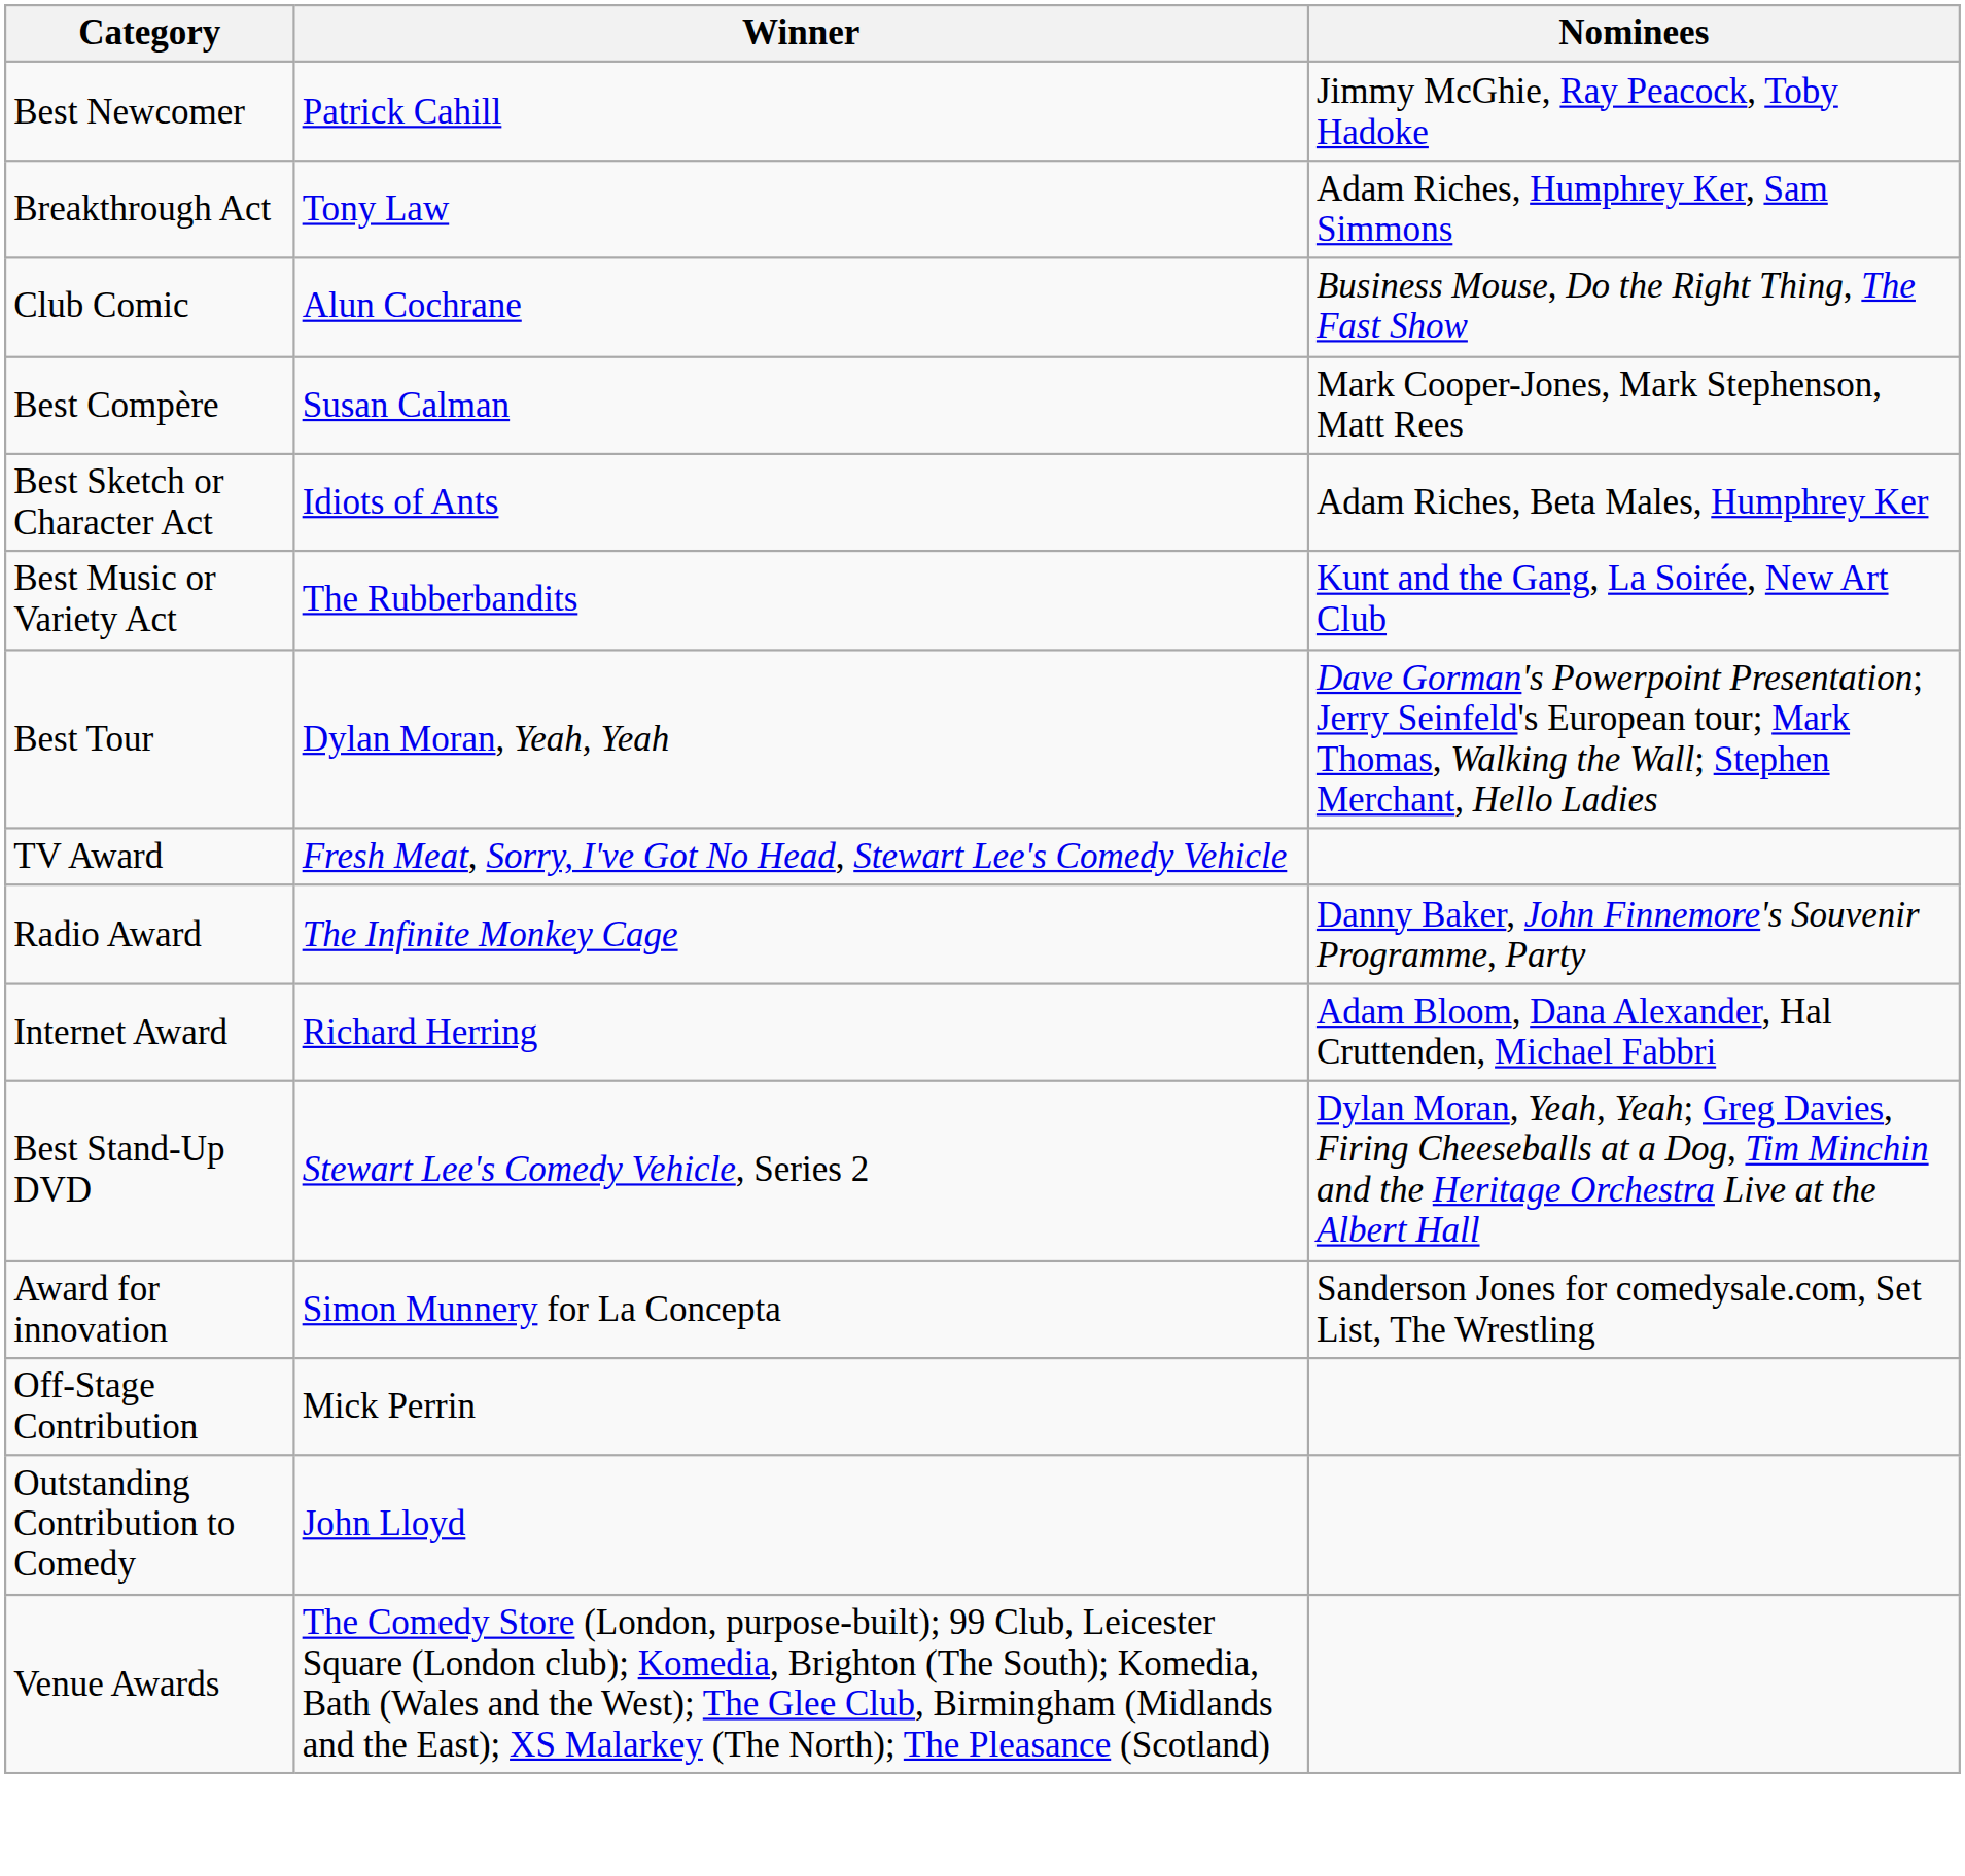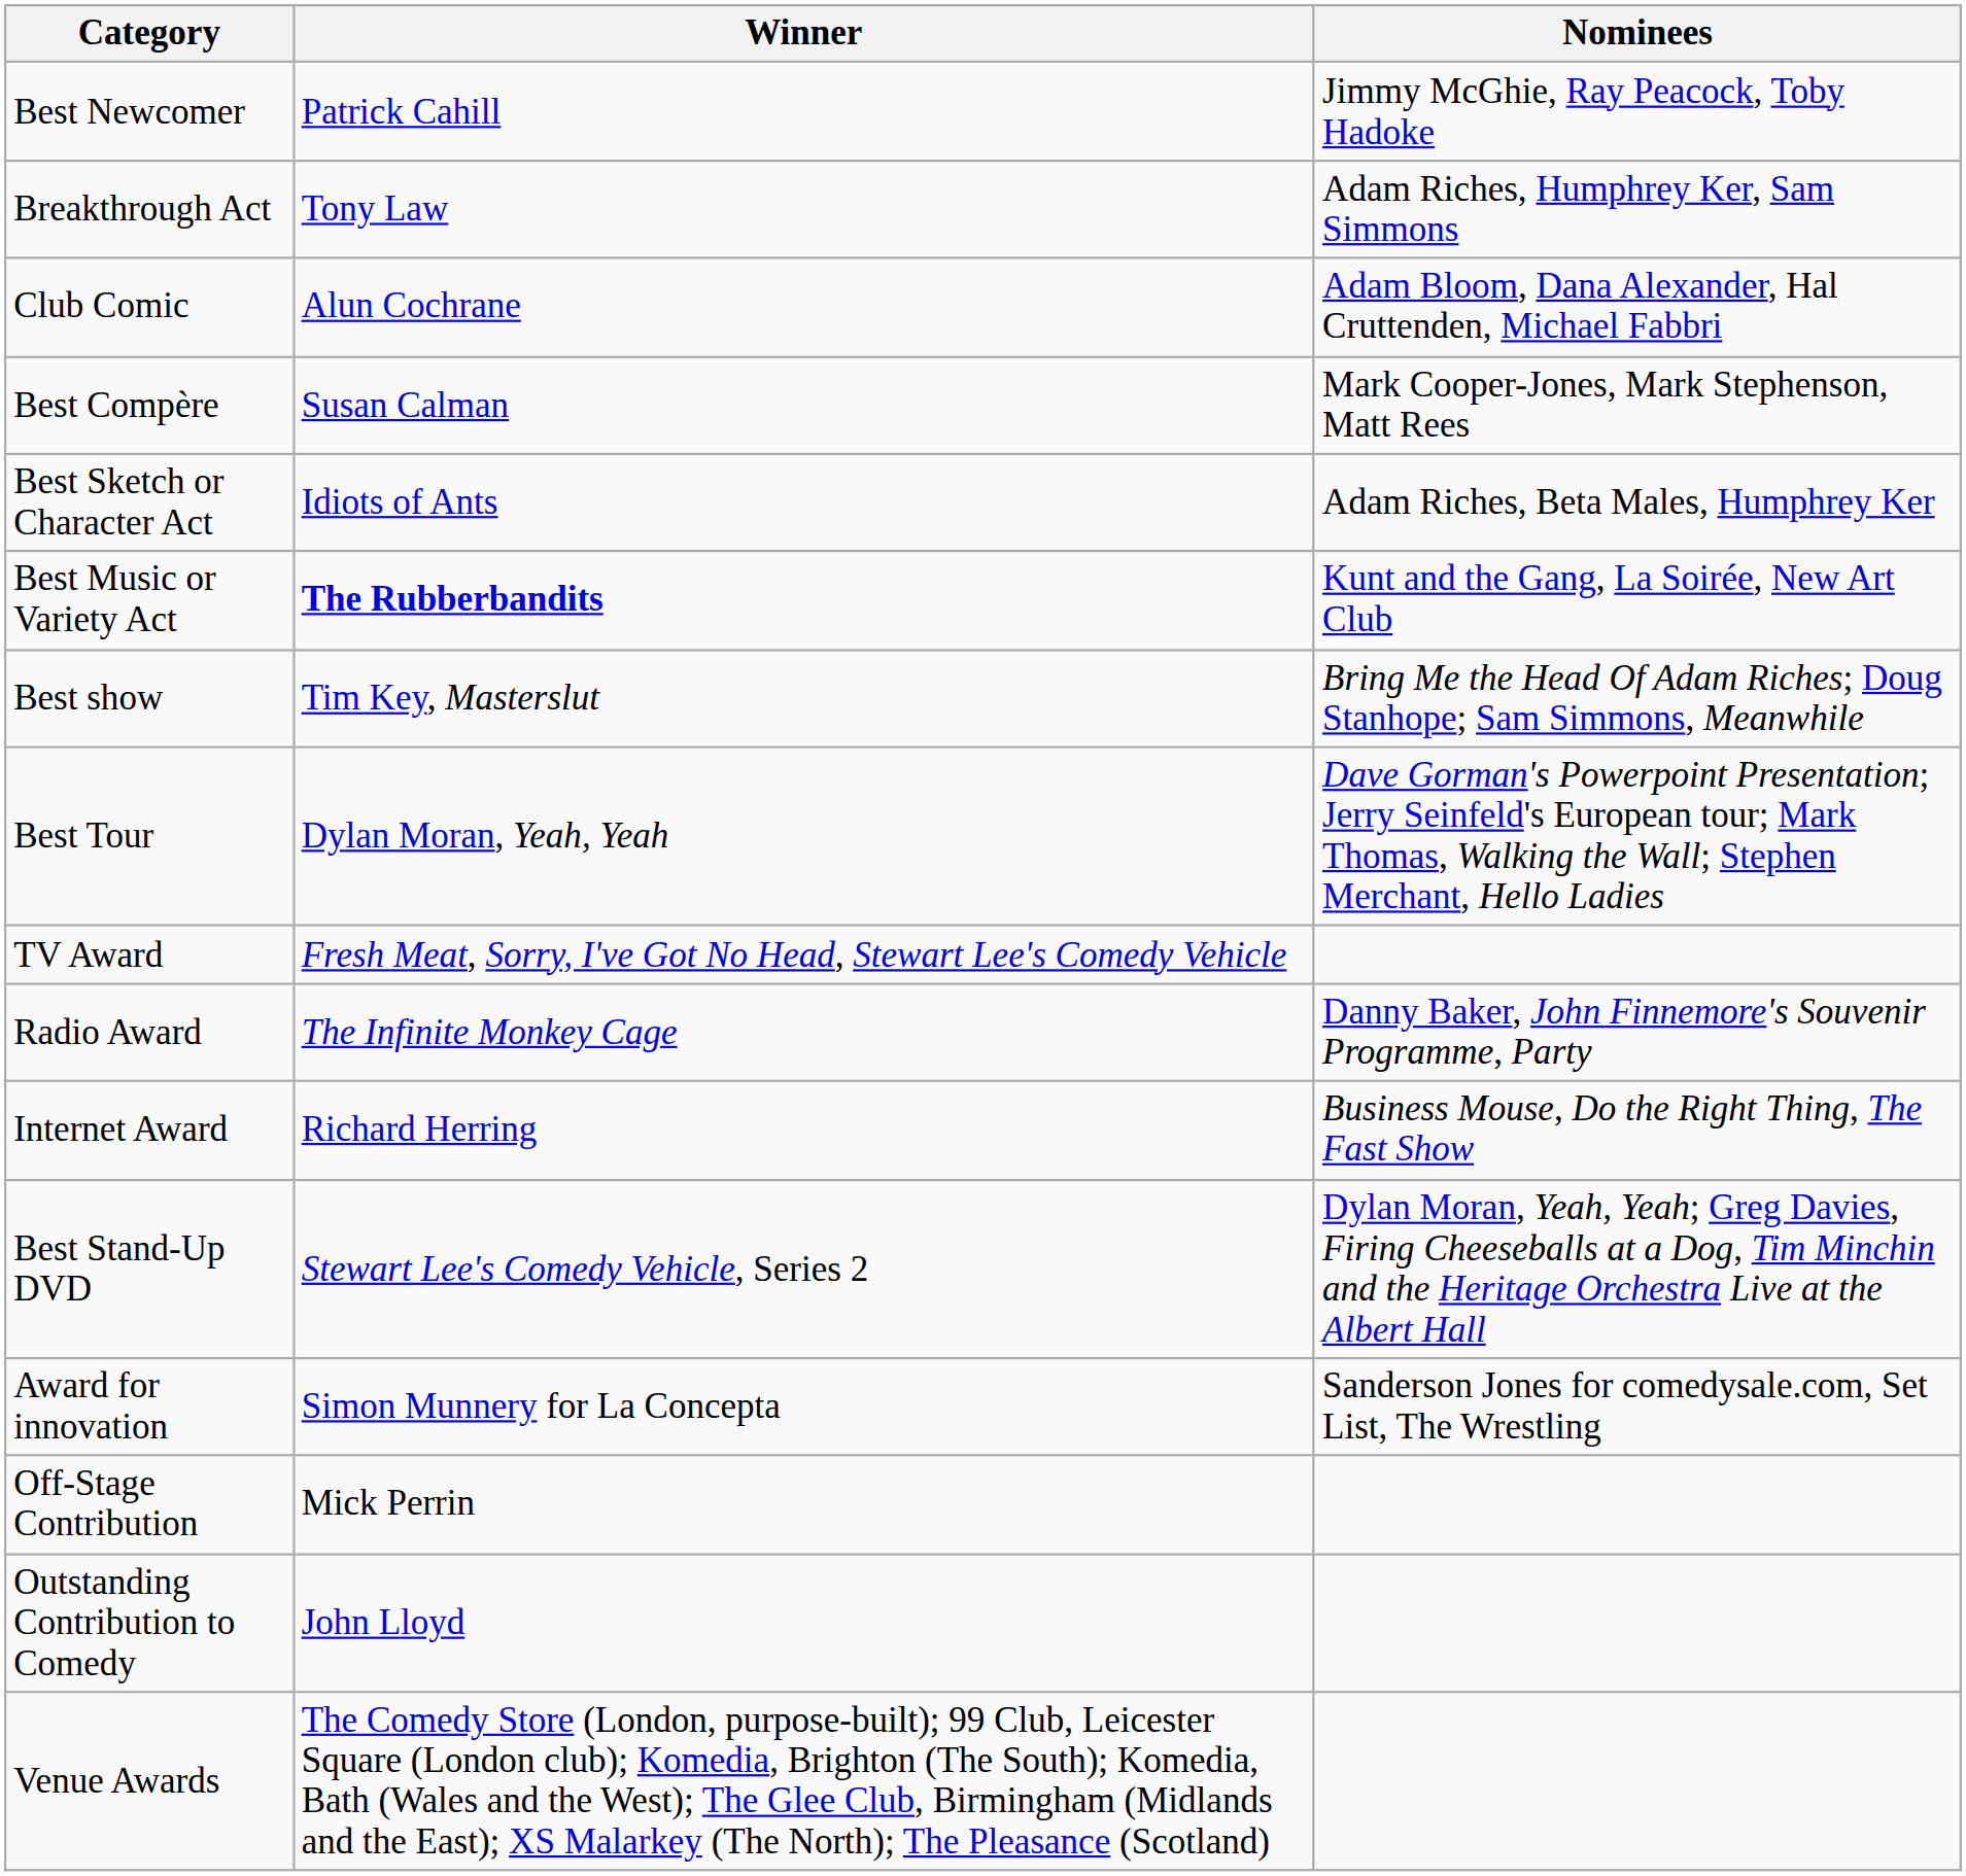 <table class="wikitable">
 <tr>
 <th>Category</th>
 <th>Winner</th>
 <th>Nominees</th>
 </tr>
 <tr>
 <td>Best Newcomer</td>
 <td><a href='#'>Patrick Cahill</a></td>
 <td>Jimmy McGhie, <a href='#'>Ray Peacock</a>, <a href='#'>Toby Hadoke</a></td>
 </tr>
 <tr>
 <td>Breakthrough Act</td>
 <td><a href='#'>Tony Law</a></td>
 <td>Adam Riches, <a href='#'>Humphrey Ker</a>, <a href='#'>Sam Simmons</a></td>
 </tr>
 <tr>
 <td>Club Comic</td>
 <td><a href='#'>Alun Cochrane</a></td>
-<td><em>Business Mouse</em>, <em>Do the Right Thing</em>, <em><a href='#'>The Fast Show</a></em></td>
+<td><a href='#'>Adam Bloom</a>, <a href='#'>Dana Alexander</a>, Hal Cruttenden, <a href='#'>Michael Fabbri</a></td>
 </tr>
 <tr>
 <td>Best Compère</td>
 <td><a href='#'>Susan Calman</a></td>
 <td>Mark Cooper-Jones, Mark Stephenson, Matt Rees</td>
 </tr>
 <tr>
 <td>Best Sketch or Character Act</td>
 <td><a href='#'>Idiots of Ants</a></td>
 <td>Adam Riches, Beta Males, <a href='#'>Humphrey Ker</a></td>
 </tr>
 <tr>
 <td>Best Music or Variety Act</td>
-<td><a href='#'>The Rubberbandits</a></td>
+<td><strong><a href='#'>The Rubberbandits</a></strong></td>
 <td><a href='#'>Kunt and the Gang</a>, <a href='#'>La Soirée</a>, <a href='#'>New Art Club</a></td>
+</tr>
+<tr>
+<td>Best show</td>
+<td><a href='#'>Tim Key</a>, <em>Masterslut</em></td>
+<td><em>Bring Me the Head Of Adam Riches</em>; <a href='#'>Doug Stanhope</a>; <a href='#'>Sam Simmons</a>, <em>Meanwhile</em></td>
 </tr>
 <tr>
 <td>Best Tour</td>
 <td><a href='#'>Dylan Moran</a>, <em>Yeah, Yeah</em></td>
 <td><em><a href='#'>Dave Gorman</a>'s Powerpoint Presentation</em>; <a href='#'>Jerry Seinfeld</a>'s European tour; <a href='#'>Mark Thomas</a>, <em>Walking the Wall</em>; <a href='#'>Stephen Merchant</a>, <em>Hello Ladies</em></td>
 </tr>
 <tr>
 <td>TV Award</td>
 <td><em><a href='#'>Fresh Meat</a></em>, <em><a href='#'>Sorry, I've Got No Head</a></em>, <em><a href='#'>Stewart Lee's Comedy Vehicle</a></em></td>
 <td></td>
 </tr>
 <tr>
 <td>Radio Award</td>
 <td><em><a href='#'>The Infinite Monkey Cage</a></em></td>
 <td><a href='#'>Danny Baker</a>, <em><a href='#'>John Finnemore</a>'s Souvenir Programme</em>, <em>Party</em></td>
 </tr>
 <tr>
 <td>Internet Award</td>
 <td><a href='#'>Richard Herring</a></td>
-<td><a href='#'>Adam Bloom</a>, <a href='#'>Dana Alexander</a>, Hal Cruttenden, <a href='#'>Michael Fabbri</a></td>
+<td><em>Business Mouse</em>, <em>Do the Right Thing</em>, <em><a href='#'>The Fast Show</a></em></td>
 </tr>
 <tr>
 <td>Best Stand-Up DVD</td>
 <td><em><a href='#'>Stewart Lee's Comedy Vehicle</a></em>, Series 2</td>
 <td><a href='#'>Dylan Moran</a>, <em>Yeah, Yeah</em>; <a href='#'>Greg Davies</a>, <em>Firing Cheeseballs at a Dog</em>, <em><a href='#'>Tim Minchin</a> and the <a href='#'>Heritage Orchestra</a> Live at the <a href='#'>Albert Hall</a></em></td>
 </tr>
 <tr>
 <td>Award for innovation</td>
 <td><a href='#'>Simon Munnery</a> for La Concepta</td>
 <td>Sanderson Jones for comedysale.com, Set List, The Wrestling</td>
 </tr>
 <tr>
 <td>Off-Stage Contribution</td>
 <td>Mick Perrin</td>
 <td></td>
 </tr>
 <tr>
 <td>Outstanding Contribution to Comedy</td>
 <td><a href='#'>John Lloyd</a></td>
 <td></td>
 </tr>
 <tr>
 <td>Venue Awards</td>
 <td><a href='#'>The Comedy Store</a> (London, purpose-built); 99 Club, Leicester Square (London club); <a href='#'>Komedia</a>, Brighton (The South); Komedia, Bath (Wales and the West); <a href='#'>The Glee Club</a>, Birmingham (Midlands and the East); <a href='#'>XS Malarkey</a> (The North); <a href='#'>The Pleasance</a> (Scotland)</td>
 <td></td>
 </tr>
 </table>
